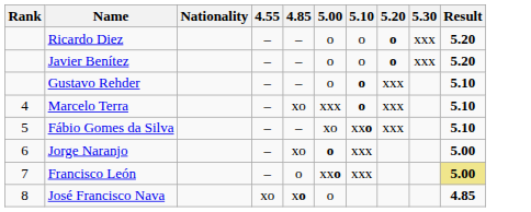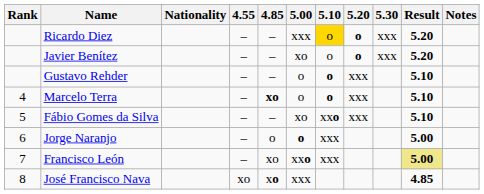 <table class="wikitable sortable" style="text-align:center">
 <tr>
 <th>Rank</th>
 <th>Name</th>
 <th>Nationality</th>
 <th>4.55</th>
 <th>4.85</th>
 <th>5.00</th>
 <th>5.10</th>
 <th>5.20</th>
 <th>5.30</th>
 <th>Result</th>
+<th>Notes</th>
 </tr>
 <tr>
 <td></td>
 <td align=left><a href='#'>Ricardo Diez</a></td>
 <td align=left></td>
 <td>–</td>
 <td>–</td>
-<td>o</td>
-<td>o</td>
+<td>xxx</td>
+<td style="background: gold;">o</td>
 <td><strong>o</strong></td>
 <td>xxx</td>
 <td><strong>5.20</strong></td>
+<td></td>
 </tr>
 <tr>
 <td></td>
 <td align=left><a href='#'>Javier Benítez</a></td>
 <td align=left></td>
 <td>–</td>
 <td>–</td>
-<td>o</td>
+<td>xo</td>
 <td>o</td>
 <td><strong>o</strong></td>
 <td>xxx</td>
 <td><strong>5.20</strong></td>
+<td></td>
 </tr>
 <tr>
 <td></td>
 <td align=left><a href='#'>Gustavo Rehder</a></td>
 <td align=left></td>
 <td>–</td>
 <td>–</td>
 <td>o</td>
 <td><strong>o</strong></td>
 <td>xxx</td>
 <td></td>
 <td><strong>5.10</strong></td>
+<td></td>
 </tr>
 <tr>
 <td>4</td>
 <td align=left><a href='#'>Marcelo Terra</a></td>
 <td align=left></td>
 <td>–</td>
-<td>xo</td>
-<td>xxx</td>
+<td><strong>xo</strong></td>
+<td>o</td>
 <td><strong>o</strong></td>
 <td>xxx</td>
 <td></td>
 <td><strong>5.10</strong></td>
+<td></td>
 </tr>
 <tr>
 <td>5</td>
 <td align=left><a href='#'>Fábio Gomes da Silva</a></td>
 <td align=left></td>
 <td>–</td>
 <td>–</td>
 <td>xo</td>
 <td>xx<strong>o</strong></td>
 <td>xxx</td>
 <td></td>
 <td><strong>5.10</strong></td>
+<td></td>
 </tr>
 <tr>
 <td>6</td>
 <td align=left><a href='#'>Jorge Naranjo</a></td>
 <td align=left></td>
 <td>–</td>
-<td>xo</td>
+<td>o</td>
 <td><strong>o</strong></td>
 <td>xxx</td>
 <td></td>
 <td></td>
 <td><strong>5.00</strong></td>
+<td></td>
 </tr>
 <tr>
 <td>7</td>
 <td align=left><a href='#'>Francisco León</a></td>
 <td align=left></td>
 <td>–</td>
-<td>o</td>
+<td>xo</td>
 <td>xx<strong>o</strong></td>
 <td>xxx</td>
 <td></td>
 <td></td>
 <td style="background: khaki;"><strong>5.00</strong></td>
+<td></td>
 </tr>
 <tr>
 <td>8</td>
 <td align=left><a href='#'>José Francisco Nava</a></td>
 <td align=left></td>
 <td>xo</td>
 <td>x<strong>o</strong></td>
-<td>o</td>
+<td>xxx</td>
 <td></td>
 <td></td>
 <td></td>
 <td><strong>4.85</strong></td>
+<td></td>
 </tr>
 </table>
